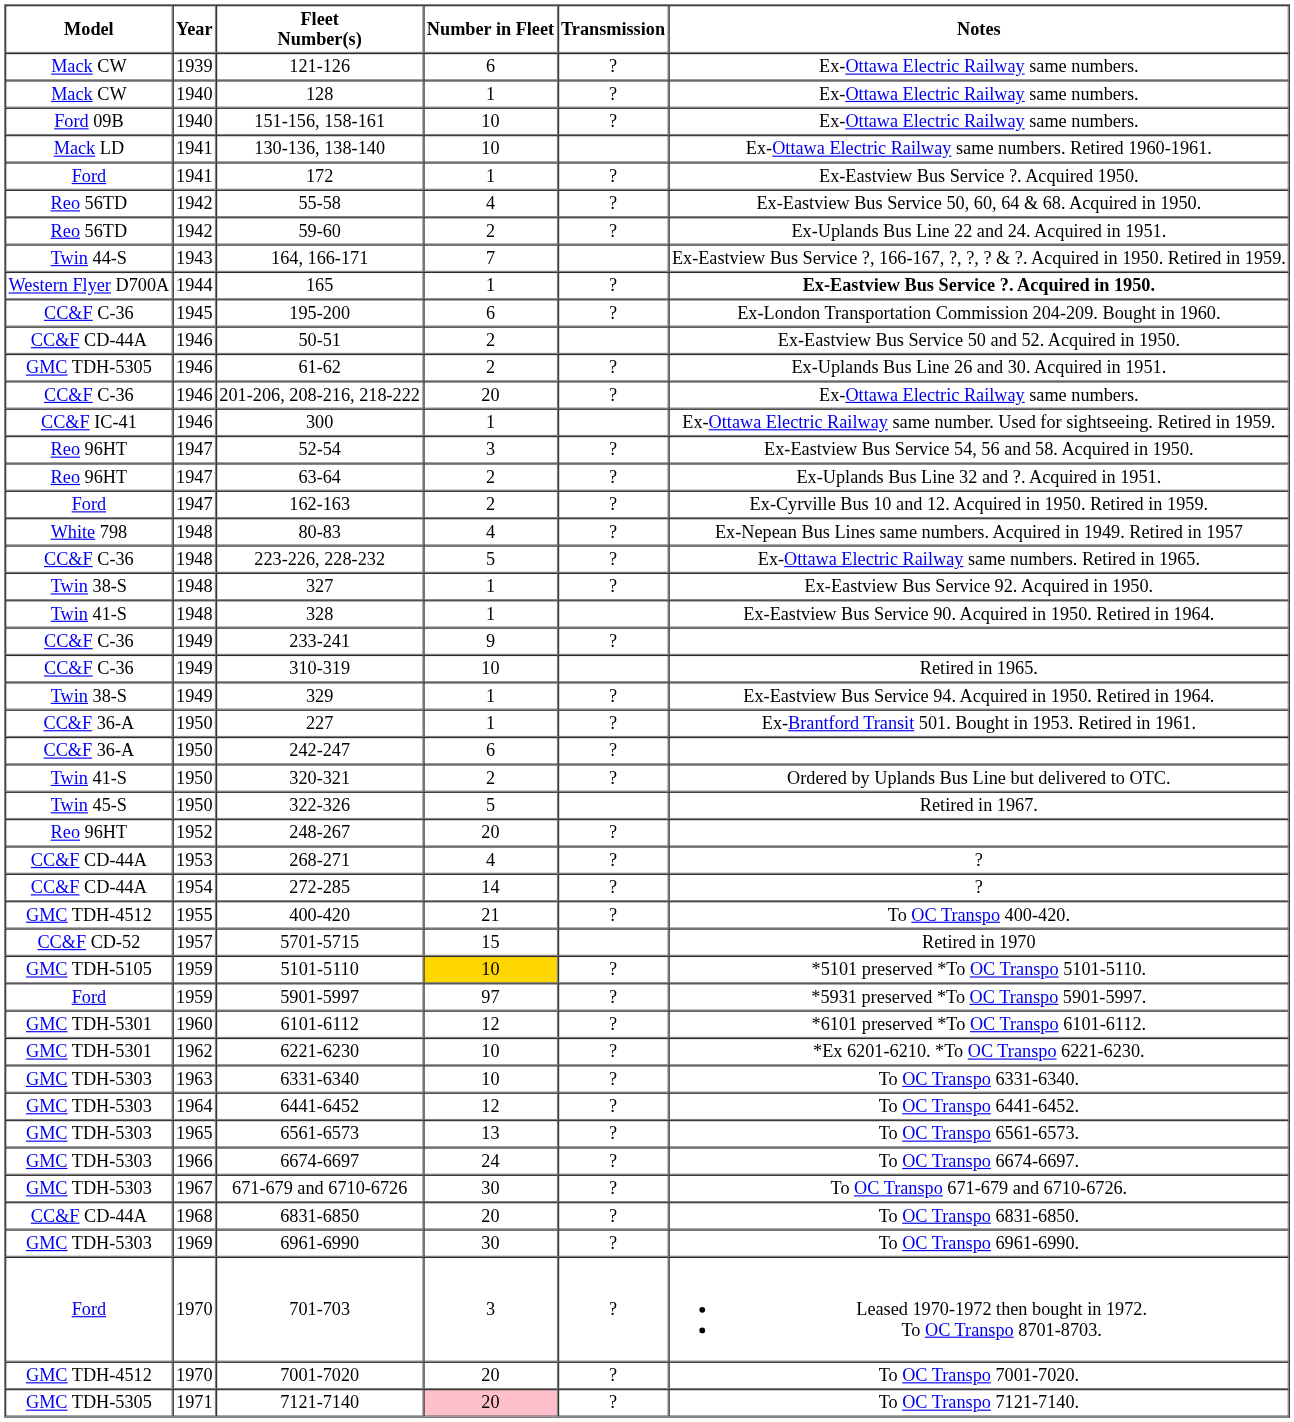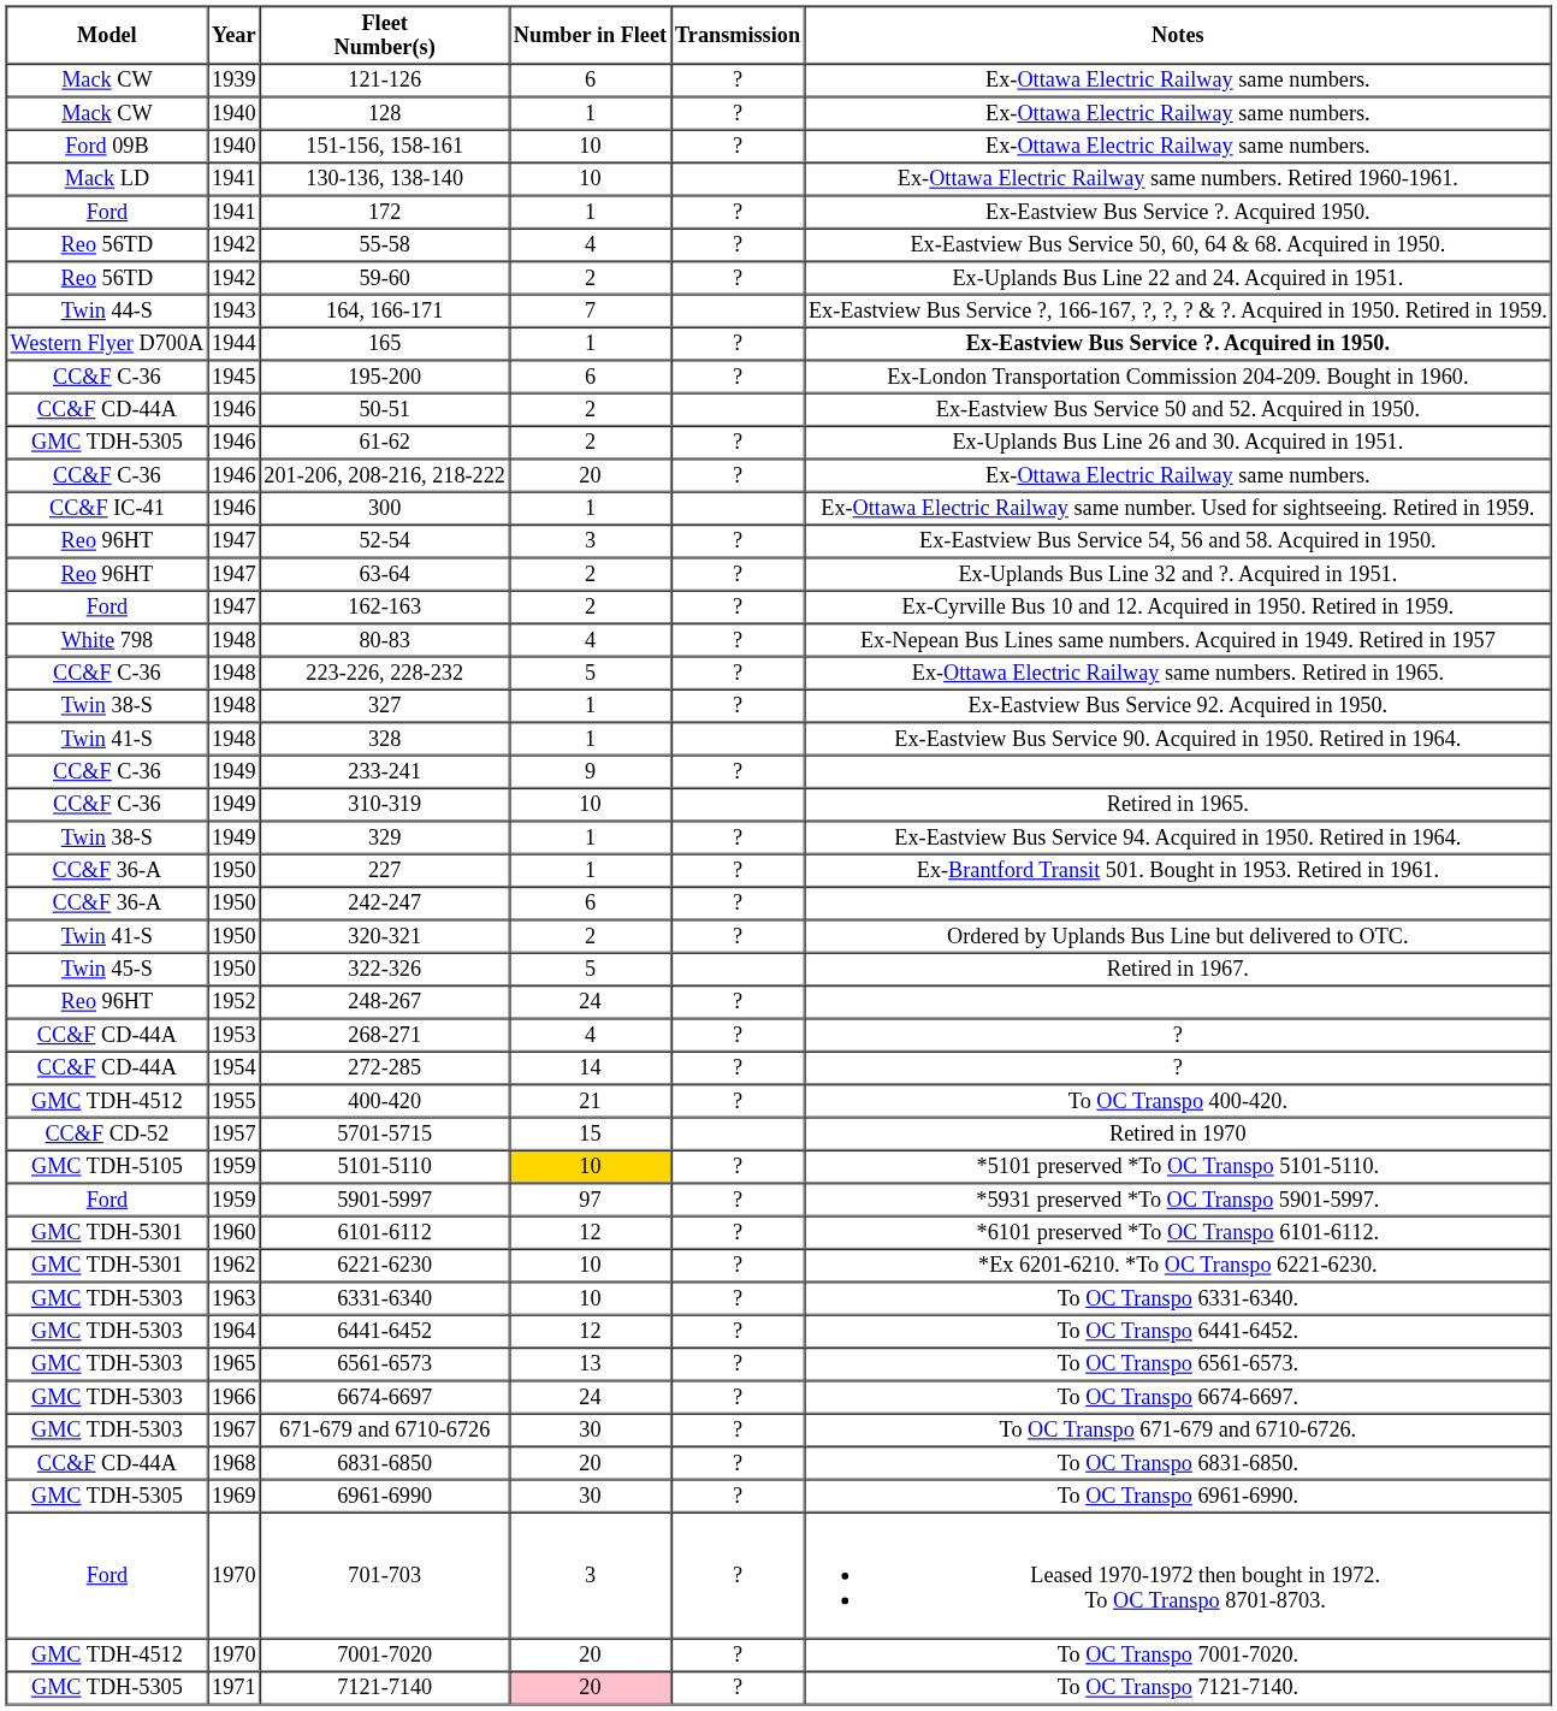 <table border="1" cellspacing="0" cellpadding="2" class=sortable>
 <tr>
 <th>Model</th>
 <th>Year</th>
 <th>Fleet<br>Number(s)</th>
 <th>Number in Fleet</th>
 <th>Transmission</th>
 <th>Notes</th>
 </tr>
 <tr align="center">
 <td><a href='#'>Mack</a> CW</td>
 <td>1939</td>
 <td>121-126</td>
 <td>6</td>
 <td>?</td>
 <td>Ex-<a href='#'>Ottawa Electric Railway</a> same numbers.</td>
 </tr>
 <tr align="center">
 <td><a href='#'>Mack</a> CW</td>
 <td>1940</td>
 <td>128</td>
 <td>1</td>
 <td>?</td>
 <td>Ex-<a href='#'>Ottawa Electric Railway</a> same numbers.</td>
 </tr>
 <tr align="center">
 <td><a href='#'>Ford</a> 09B</td>
 <td>1940</td>
 <td>151-156, 158-161</td>
 <td>10</td>
 <td>?</td>
 <td>Ex-<a href='#'>Ottawa Electric Railway</a> same numbers.</td>
 </tr>
 <tr align="center">
 <td><a href='#'>Mack</a> LD</td>
 <td>1941</td>
 <td>130-136, 138-140</td>
 <td>10</td>
 <td></td>
 <td>Ex-<a href='#'>Ottawa Electric Railway</a> same numbers. Retired 1960-1961.</td>
 </tr>
 <tr align="center">
 <td><a href='#'>Ford</a></td>
 <td>1941</td>
 <td>172</td>
 <td>1</td>
 <td>?</td>
 <td>Ex-Eastview Bus Service ?. Acquired 1950.</td>
 </tr>
 <tr align="center">
 <td><a href='#'>Reo</a> 56TD</td>
 <td>1942</td>
 <td>55-58</td>
 <td>4</td>
 <td>?</td>
 <td>Ex-Eastview Bus Service 50, 60, 64 & 68. Acquired in 1950.</td>
 </tr>
 <tr align="center">
 <td><a href='#'>Reo</a> 56TD</td>
 <td>1942</td>
 <td>59-60</td>
 <td>2</td>
 <td>?</td>
 <td>Ex-Uplands Bus Line 22 and 24. Acquired in 1951.</td>
 </tr>
 <tr align="center">
 <td><a href='#'>Twin</a> 44-S</td>
 <td>1943</td>
 <td>164, 166-171</td>
 <td>7</td>
 <td></td>
 <td>Ex-Eastview Bus Service ?, 166-167, ?, ?, ? & ?. Acquired in 1950. Retired in 1959.</td>
 </tr>
 <tr align="center">
 <td><a href='#'>Western Flyer</a> D700A</td>
 <td>1944</td>
 <td>165</td>
 <td>1</td>
 <td>?</td>
 <td><strong>Ex-Eastview Bus Service ?. Acquired in 1950.</strong></td>
 </tr>
 <tr align="center">
 <td><a href='#'>CC&F</a> C-36</td>
 <td>1945</td>
 <td>195-200</td>
 <td>6</td>
 <td>?</td>
 <td>Ex-London Transportation Commission 204-209. Bought in 1960.</td>
 </tr>
 <tr align="center">
 <td><a href='#'>CC&F</a> CD-44A</td>
 <td>1946</td>
 <td>50-51</td>
 <td>2</td>
 <td></td>
 <td>Ex-Eastview Bus Service 50 and 52. Acquired in 1950.</td>
 </tr>
 <tr align="center">
 <td><a href='#'>GMC</a> TDH-5305</td>
 <td>1946</td>
 <td>61-62</td>
 <td>2</td>
 <td>?</td>
 <td>Ex-Uplands Bus Line 26 and 30. Acquired in 1951.</td>
 </tr>
 <tr align="center">
 <td><a href='#'>CC&F</a> C-36</td>
 <td>1946</td>
 <td>201-206, 208-216, 218-222</td>
 <td>20</td>
 <td>?</td>
 <td>Ex-<a href='#'>Ottawa Electric Railway</a> same numbers.</td>
 </tr>
 <tr align="center">
 <td><a href='#'>CC&F</a> IC-41</td>
 <td>1946</td>
 <td>300</td>
 <td>1</td>
 <td></td>
 <td>Ex-<a href='#'>Ottawa Electric Railway</a> same number. Used for sightseeing. Retired in 1959.</td>
 </tr>
 <tr align="center">
 <td><a href='#'>Reo</a> 96HT</td>
 <td>1947</td>
 <td>52-54</td>
 <td>3</td>
 <td>?</td>
 <td>Ex-Eastview Bus Service 54, 56 and 58. Acquired in 1950.</td>
 </tr>
 <tr align="center">
 <td><a href='#'>Reo</a> 96HT</td>
 <td>1947</td>
 <td>63-64</td>
 <td>2</td>
 <td>?</td>
 <td>Ex-Uplands Bus Line 32 and ?. Acquired in 1951.</td>
 </tr>
 <tr align="center">
 <td><a href='#'>Ford</a></td>
 <td>1947</td>
 <td>162-163</td>
 <td>2</td>
 <td>?</td>
 <td>Ex-Cyrville Bus 10 and 12. Acquired in 1950. Retired in 1959.</td>
 </tr>
 <tr align="center">
 <td><a href='#'>White</a> 798</td>
 <td>1948</td>
 <td>80-83</td>
 <td>4</td>
 <td>?</td>
 <td>Ex-Nepean Bus Lines same numbers. Acquired in 1949. Retired in 1957</td>
 </tr>
 <tr align="center">
 <td><a href='#'>CC&F</a> C-36</td>
 <td>1948</td>
 <td>223-226, 228-232</td>
 <td>5</td>
 <td>?</td>
 <td>Ex-<a href='#'>Ottawa Electric Railway</a> same numbers. Retired in 1965.</td>
 </tr>
 <tr align="center">
 <td><a href='#'>Twin</a> 38-S</td>
 <td>1948</td>
 <td>327</td>
 <td>1</td>
 <td>?</td>
 <td>Ex-Eastview Bus Service 92. Acquired in 1950.</td>
 </tr>
 <tr align="center">
 <td><a href='#'>Twin</a> 41-S</td>
 <td>1948</td>
 <td>328</td>
 <td>1</td>
 <td></td>
 <td>Ex-Eastview Bus Service 90. Acquired in 1950. Retired in 1964.</td>
 </tr>
 <tr align="center">
 <td><a href='#'>CC&F</a> C-36</td>
 <td>1949</td>
 <td>233-241</td>
 <td>9</td>
 <td>?</td>
 <td></td>
 </tr>
 <tr align="center">
 <td><a href='#'>CC&F</a> C-36</td>
 <td>1949</td>
 <td>310-319</td>
 <td>10</td>
 <td></td>
 <td>Retired in 1965.</td>
 </tr>
 <tr align="center">
 <td><a href='#'>Twin</a> 38-S</td>
 <td>1949</td>
 <td>329</td>
 <td>1</td>
 <td>?</td>
 <td>Ex-Eastview Bus Service 94. Acquired in 1950. Retired in 1964.</td>
 </tr>
 <tr align="center">
 <td><a href='#'>CC&F</a> 36-A</td>
 <td>1950</td>
 <td>227</td>
 <td>1</td>
 <td>?</td>
 <td>Ex-<a href='#'>Brantford Transit</a> 501. Bought in 1953. Retired in 1961.</td>
 </tr>
 <tr align="center">
 <td><a href='#'>CC&F</a> 36-A</td>
 <td>1950</td>
 <td>242-247</td>
 <td>6</td>
 <td>?</td>
 <td></td>
 </tr>
 <tr align="center">
 <td><a href='#'>Twin</a> 41-S</td>
 <td>1950</td>
 <td>320-321</td>
 <td>2</td>
 <td>?</td>
 <td>Ordered by Uplands Bus Line but delivered to OTC.</td>
 </tr>
 <tr align="center">
 <td><a href='#'>Twin</a> 45-S</td>
 <td>1950</td>
 <td>322-326</td>
 <td>5</td>
 <td></td>
 <td>Retired in 1967.</td>
 </tr>
 <tr align="center">
 <td><a href='#'>Reo</a> 96HT</td>
 <td>1952</td>
 <td>248-267</td>
-<td>20</td>
+<td>24</td>
 <td>?</td>
 <td></td>
 </tr>
 <tr align="center">
 <td><a href='#'>CC&F</a> CD-44A</td>
 <td>1953</td>
 <td>268-271</td>
 <td>4</td>
 <td>?</td>
 <td>?</td>
 </tr>
 <tr align="center">
 <td><a href='#'>CC&F</a> CD-44A</td>
 <td>1954</td>
 <td>272-285</td>
 <td>14</td>
 <td>?</td>
 <td>?</td>
 </tr>
 <tr align="center">
 <td><a href='#'>GMC</a> TDH-4512</td>
 <td>1955</td>
 <td>400-420</td>
 <td>21</td>
 <td>?</td>
 <td>To <a href='#'>OC Transpo</a> 400-420.</td>
 </tr>
 <tr align="center">
 <td><a href='#'>CC&F</a> CD-52</td>
 <td>1957</td>
 <td>5701-5715</td>
 <td>15</td>
 <td></td>
 <td>Retired in 1970</td>
 </tr>
 <tr align="center">
 <td><a href='#'>GMC</a> TDH-5105</td>
 <td>1959</td>
 <td>5101-5110</td>
 <td style="background: gold;">10</td>
 <td>?</td>
 <td>*5101 preserved *To <a href='#'>OC Transpo</a> 5101-5110.</td>
 </tr>
 <tr align="center">
 <td><a href='#'>Ford</a></td>
 <td>1959</td>
 <td>5901-5997</td>
 <td>97</td>
 <td>?</td>
 <td>*5931 preserved *To <a href='#'>OC Transpo</a> 5901-5997.</td>
 </tr>
 <tr align="center">
 <td><a href='#'>GMC</a> TDH-5301</td>
 <td>1960</td>
 <td>6101-6112</td>
 <td>12</td>
 <td>?</td>
 <td>*6101 preserved *To <a href='#'>OC Transpo</a> 6101-6112.</td>
 </tr>
 <tr align="center">
 <td><a href='#'>GMC</a> TDH-5301</td>
 <td>1962</td>
 <td>6221-6230</td>
 <td>10</td>
 <td>?</td>
 <td>*Ex 6201-6210. *To <a href='#'>OC Transpo</a> 6221-6230.</td>
 </tr>
 <tr align="center">
 <td><a href='#'>GMC</a> TDH-5303</td>
 <td>1963</td>
 <td>6331-6340</td>
 <td>10</td>
 <td>?</td>
 <td>To <a href='#'>OC Transpo</a> 6331-6340.</td>
 </tr>
 <tr align="center">
 <td><a href='#'>GMC</a> TDH-5303</td>
 <td>1964</td>
 <td>6441-6452</td>
 <td>12</td>
 <td>?</td>
 <td>To <a href='#'>OC Transpo</a> 6441-6452.</td>
 </tr>
 <tr align="center">
 <td><a href='#'>GMC</a> TDH-5303</td>
 <td>1965</td>
 <td>6561-6573</td>
 <td>13</td>
 <td>?</td>
 <td>To <a href='#'>OC Transpo</a> 6561-6573.</td>
 </tr>
 <tr align="center">
 <td><a href='#'>GMC</a> TDH-5303</td>
 <td>1966</td>
 <td>6674-6697</td>
 <td>24</td>
 <td>?</td>
 <td>To <a href='#'>OC Transpo</a> 6674-6697.</td>
 </tr>
 <tr align="center">
 <td><a href='#'>GMC</a> TDH-5303</td>
 <td>1967</td>
 <td>671-679 and 6710-6726</td>
 <td>30</td>
 <td>?</td>
 <td>To <a href='#'>OC Transpo</a> 671-679 and 6710-6726.</td>
 </tr>
 <tr align="center">
 <td><a href='#'>CC&F</a> CD-44A</td>
 <td>1968</td>
 <td>6831-6850</td>
 <td>20</td>
 <td>?</td>
 <td>To <a href='#'>OC Transpo</a> 6831-6850.</td>
 </tr>
 <tr align="center">
-<td><a href='#'>GMC</a> TDH-5303</td>
+<td><a href='#'>GMC</a> TDH-5305</td>
 <td>1969</td>
 <td>6961-6990</td>
 <td>30</td>
 <td>?</td>
 <td>To <a href='#'>OC Transpo</a> 6961-6990.</td>
 </tr>
 <tr align="center">
 <td><a href='#'>Ford</a></td>
 <td>1970</td>
 <td>701-703</td>
 <td>3</td>
 <td>?</td>
 <td><br><ul><li>Leased 1970-1972 then bought in 1972.</li><li>To <a href='#'>OC Transpo</a> 8701-8703.</li></ul></td>
 </tr>
 <tr align="center">
 <td><a href='#'>GMC</a> TDH-4512</td>
 <td>1970</td>
 <td>7001-7020</td>
 <td>20</td>
 <td>?</td>
 <td>To <a href='#'>OC Transpo</a> 7001-7020.</td>
 </tr>
 <tr align="center">
 <td><a href='#'>GMC</a> TDH-5305</td>
 <td>1971</td>
 <td>7121-7140</td>
 <td style="background: pink;">20</td>
 <td>?</td>
 <td>To <a href='#'>OC Transpo</a> 7121-7140.</td>
 </tr>
 </table>
